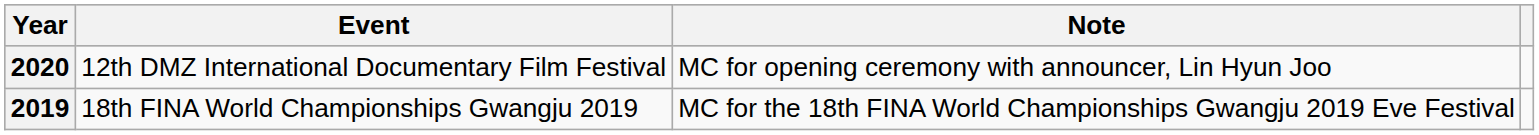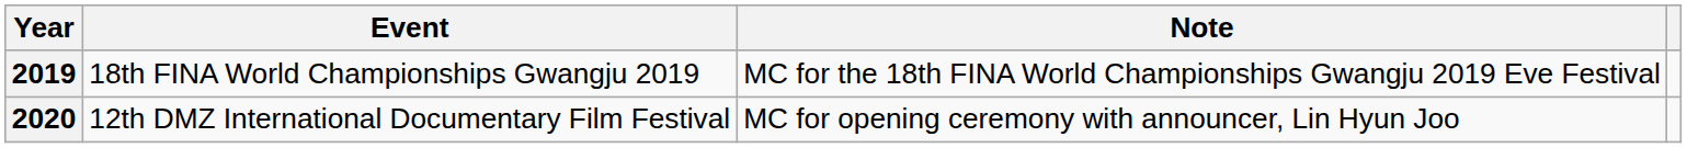 <table class="wikitable sortable plainrowheaders">
 <tr>
 <th>Year</th>
 <th>Event</th>
 <th>Note</th>
 <th class="unsortable"></th>
 </tr>
 <tr>
+<th scope=row>2019</th>
+<td>18th FINA World Championships Gwangju 2019</td>
+<td>MC for the 18th FINA World Championships Gwangju 2019 Eve Festival</td>
+<td></td>
+</tr>
+<tr>
 <th scope=row>2020</th>
 <td>12th DMZ International Documentary Film Festival</td>
 <td>MC for opening ceremony with announcer, Lin Hyun Joo</td>
 <td></td>
 </tr>
-<tr>
-<th scope=row>2019</th>
-<td>18th FINA World Championships Gwangju 2019</td>
-<td>MC for the 18th FINA World Championships Gwangju 2019 Eve Festival</td>
-<td></td>
-</tr>
 </table>
